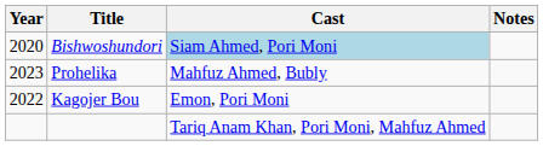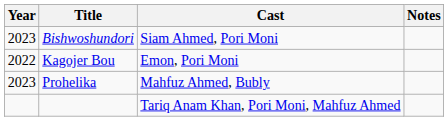 <table class="wikitable sortable">
 <tr>
 <th scope="col">Year</th>
 <th scope="col">Title</th>
 <th scope="col">Cast</th>
 <th class="unsortable" scope="col">Notes</th>
 </tr>
 <tr>
-<td>2020</td>
+<td>2023</td>
 <td><em><a href='#'>Bishwoshundori</a></em></td>
-<td style="background: lightblue;"><a href='#'>Siam Ahmed</a>, <a href='#'>Pori Moni</a></td>
+<td><a href='#'>Siam Ahmed</a>, <a href='#'>Pori Moni</a></td>
+<td></td>
+</tr>
+<tr>
+<td>2022</td>
+<td><a href='#'>Kagojer Bou</a></td>
+<td><a href='#'>Emon</a>, <a href='#'>Pori Moni</a></td>
 <td></td>
 </tr>
 <tr>
 <td>2023</td>
 <td><a href='#'>Prohelika</a></td>
 <td><a href='#'>Mahfuz Ahmed</a>, <a href='#'>Bubly</a></td>
 <td></td>
 </tr>
 <tr>
-<td>2022</td>
-<td><a href='#'>Kagojer Bou</a></td>
-<td><a href='#'>Emon</a>, <a href='#'>Pori Moni</a></td>
-<td></td>
-</tr>
-<tr>
 <td></td>
 <td></td>
 <td><a href='#'>Tariq Anam Khan</a>, <a href='#'>Pori Moni</a>, <a href='#'>Mahfuz Ahmed</a></td>
 <td></td>
 </tr>
 </table>
